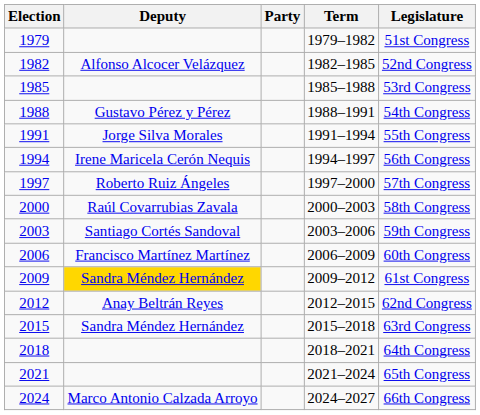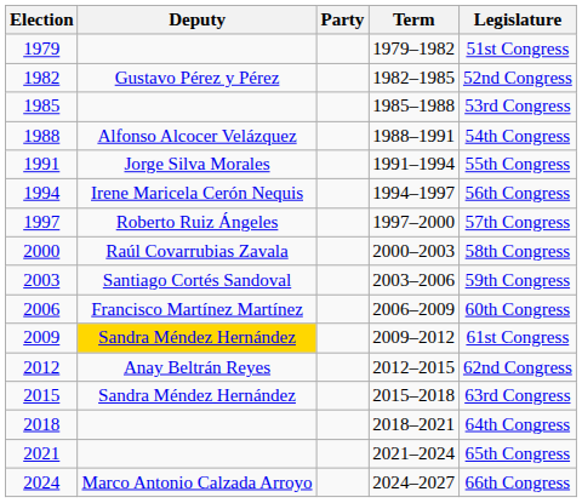 <table class="wikitable sortable" style="text-align: center">
 <tr>
 <th>Election</th>
 <th class="unsortable">Deputy</th>
 <th class="unsortable">Party</th>
 <th class="unsortable">Term</th>
 <th class="unsortable">Legislature</th>
 </tr>
 <tr>
 <td><a href='#'>1979</a></td>
 <td></td>
 <td></td>
 <td>1979–1982</td>
 <td><a href='#'>51st Congress</a></td>
 </tr>
 <tr>
 <td><a href='#'>1982</a></td>
-<td><a href='#'>Alfonso Alcocer Velázquez</a></td>
+<td><a href='#'>Gustavo Pérez y Pérez</a></td>
 <td></td>
 <td>1982–1985</td>
 <td><a href='#'>52nd Congress</a></td>
 </tr>
 <tr>
 <td><a href='#'>1985</a></td>
 <td></td>
 <td></td>
 <td>1985–1988</td>
 <td><a href='#'>53rd Congress</a></td>
 </tr>
 <tr>
 <td><a href='#'>1988</a></td>
-<td><a href='#'>Gustavo Pérez y Pérez</a></td>
+<td><a href='#'>Alfonso Alcocer Velázquez</a></td>
 <td></td>
 <td>1988–1991</td>
 <td><a href='#'>54th Congress</a></td>
 </tr>
 <tr>
 <td><a href='#'>1991</a></td>
 <td><a href='#'>Jorge Silva Morales</a></td>
 <td></td>
 <td>1991–1994</td>
 <td><a href='#'>55th Congress</a></td>
 </tr>
 <tr>
 <td><a href='#'>1994</a></td>
 <td><a href='#'>Irene Maricela Cerón Nequis</a></td>
 <td></td>
 <td>1994–1997</td>
 <td><a href='#'>56th Congress</a></td>
 </tr>
 <tr>
 <td><a href='#'>1997</a></td>
 <td><a href='#'>Roberto Ruiz Ángeles</a></td>
 <td></td>
 <td>1997–2000</td>
 <td><a href='#'>57th Congress</a></td>
 </tr>
 <tr>
 <td><a href='#'>2000</a></td>
 <td><a href='#'>Raúl Covarrubias Zavala</a></td>
 <td></td>
 <td>2000–2003</td>
 <td><a href='#'>58th Congress</a></td>
 </tr>
 <tr>
 <td><a href='#'>2003</a></td>
 <td><a href='#'>Santiago Cortés Sandoval</a></td>
 <td></td>
 <td>2003–2006</td>
 <td><a href='#'>59th Congress</a></td>
 </tr>
 <tr>
 <td><a href='#'>2006</a></td>
 <td><a href='#'>Francisco Martínez Martínez</a></td>
 <td></td>
 <td>2006–2009</td>
 <td><a href='#'>60th Congress</a></td>
 </tr>
 <tr>
 <td><a href='#'>2009</a></td>
 <td style="background: gold;"><a href='#'>Sandra Méndez Hernández</a></td>
 <td></td>
 <td>2009–2012</td>
 <td><a href='#'>61st Congress</a></td>
 </tr>
 <tr>
 <td><a href='#'>2012</a></td>
 <td><a href='#'>Anay Beltrán Reyes</a></td>
 <td></td>
 <td>2012–2015</td>
 <td><a href='#'>62nd Congress</a></td>
 </tr>
 <tr>
 <td><a href='#'>2015</a></td>
 <td><a href='#'>Sandra Méndez Hernández</a></td>
 <td></td>
 <td>2015–2018</td>
 <td><a href='#'>63rd Congress</a></td>
 </tr>
 <tr>
 <td><a href='#'>2018</a></td>
 <td></td>
 <td></td>
 <td>2018–2021</td>
 <td><a href='#'>64th Congress</a></td>
 </tr>
 <tr>
 <td><a href='#'>2021</a></td>
 <td></td>
 <td></td>
 <td>2021–2024</td>
 <td><a href='#'>65th Congress</a></td>
 </tr>
 <tr>
 <td><a href='#'>2024</a></td>
 <td><a href='#'>Marco Antonio Calzada Arroyo</a></td>
 <td></td>
 <td>2024–2027</td>
 <td><a href='#'>66th Congress</a></td>
 </tr>
 </table>
